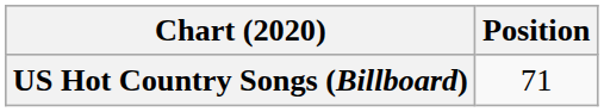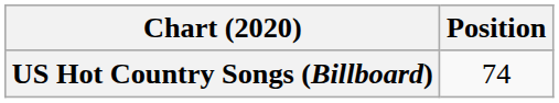 <table class="wikitable plainrowheaders" style="text-align:center">
 <tr>
 <th scope="col">Chart (2020)</th>
 <th scope="col">Position</th>
 </tr>
 <tr>
 <th scope="row">US Hot Country Songs (<em>Billboard</em>)</th>
-<td>71</td>
+<td>74</td>
 </tr>
 </table>
